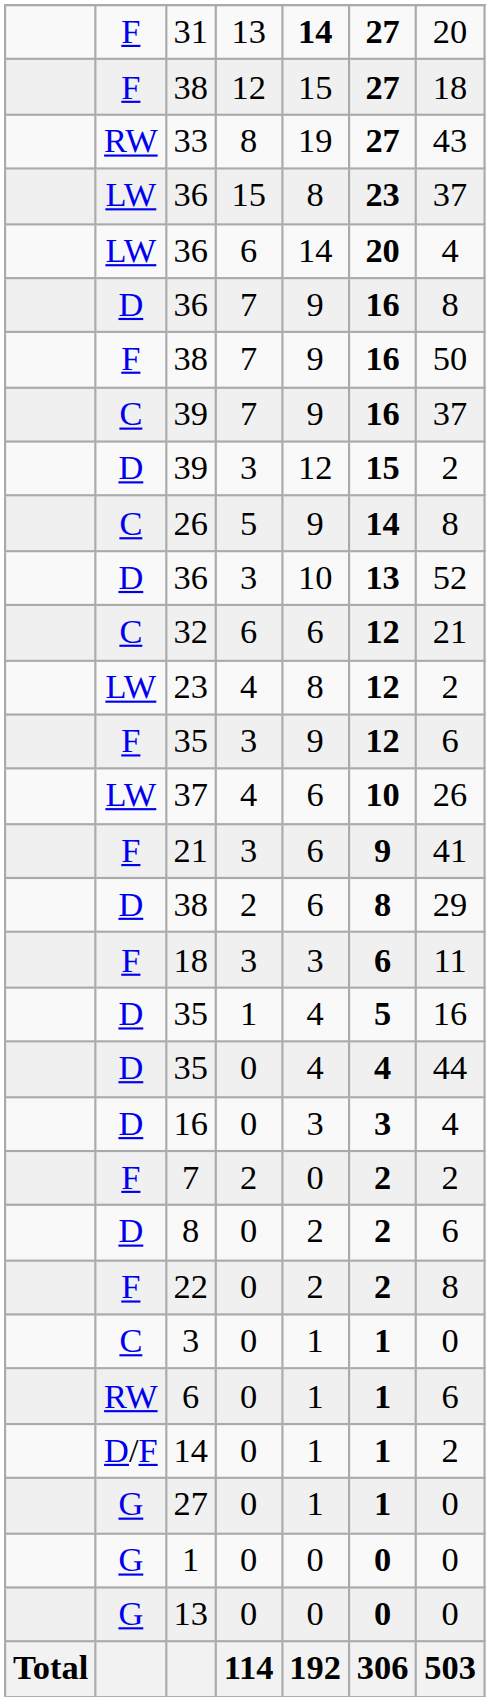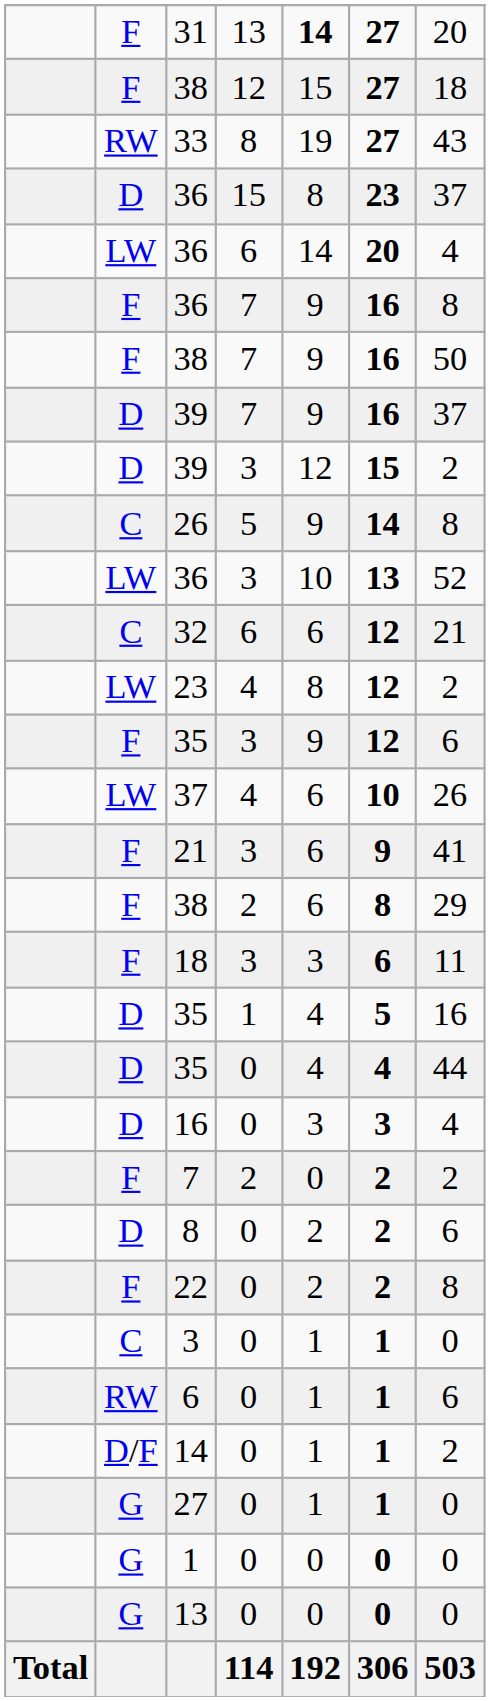 <table class="wikitable sortable">
 <tr align="center">
 </tr>
 <tr align="center" bgcolor="">
 <td></td>
 <td><a href='#'>F</a></td>
 <td>31</td>
 <td>13</td>
 <td><strong>14</strong></td>
 <td><strong>27</strong></td>
 <td>20</td>
 </tr>
 <tr align="center" bgcolor="f0f0f0">
 <td></td>
 <td><a href='#'>F</a></td>
 <td>38</td>
 <td>12</td>
 <td>15</td>
 <td><strong>27</strong></td>
 <td>18</td>
 </tr>
 <tr align="center" bgcolor="">
 <td></td>
 <td><a href='#'>RW</a></td>
 <td>33</td>
 <td>8</td>
 <td>19</td>
 <td><strong>27</strong></td>
 <td>43</td>
 </tr>
 <tr align="center" bgcolor="f0f0f0">
 <td></td>
-<td><a href='#'>LW</a></td>
+<td><a href='#'>D</a></td>
 <td>36</td>
 <td>15</td>
 <td>8</td>
 <td><strong>23</strong></td>
 <td>37</td>
 </tr>
 <tr align="center" bgcolor="">
 <td></td>
 <td><a href='#'>LW</a></td>
 <td>36</td>
 <td>6</td>
 <td>14</td>
 <td><strong>20</strong></td>
 <td>4</td>
 </tr>
 <tr align="center" bgcolor="f0f0f0">
 <td></td>
-<td><a href='#'>D</a></td>
+<td><a href='#'>F</a></td>
 <td>36</td>
 <td>7</td>
 <td>9</td>
 <td><strong>16</strong></td>
 <td>8</td>
 </tr>
 <tr align="center" bgcolor="">
 <td></td>
 <td><a href='#'>F</a></td>
 <td>38</td>
 <td>7</td>
 <td>9</td>
 <td><strong>16</strong></td>
 <td>50</td>
 </tr>
 <tr align="center" bgcolor="f0f0f0">
 <td></td>
-<td><a href='#'>C</a></td>
+<td><a href='#'>D</a></td>
 <td>39</td>
 <td>7</td>
 <td>9</td>
 <td><strong>16</strong></td>
 <td>37</td>
 </tr>
 <tr align="center" bgcolor="">
 <td></td>
 <td><a href='#'>D</a></td>
 <td>39</td>
 <td>3</td>
 <td>12</td>
 <td><strong>15</strong></td>
 <td>2</td>
 </tr>
 <tr align="center" bgcolor="f0f0f0">
 <td></td>
 <td><a href='#'>C</a></td>
 <td>26</td>
 <td>5</td>
 <td>9</td>
 <td><strong>14</strong></td>
 <td>8</td>
 </tr>
 <tr align="center" bgcolor="">
 <td></td>
-<td><a href='#'>D</a></td>
+<td><a href='#'>LW</a></td>
 <td>36</td>
 <td>3</td>
 <td>10</td>
 <td><strong>13</strong></td>
 <td>52</td>
 </tr>
 <tr align="center" bgcolor="f0f0f0">
 <td></td>
 <td><a href='#'>C</a></td>
 <td>32</td>
 <td>6</td>
 <td>6</td>
 <td><strong>12</strong></td>
 <td>21</td>
 </tr>
 <tr align="center" bgcolor="">
 <td></td>
 <td><a href='#'>LW</a></td>
 <td>23</td>
 <td>4</td>
 <td>8</td>
 <td><strong>12</strong></td>
 <td>2</td>
 </tr>
 <tr align="center" bgcolor="f0f0f0">
 <td></td>
 <td><a href='#'>F</a></td>
 <td>35</td>
 <td>3</td>
 <td>9</td>
 <td><strong>12</strong></td>
 <td>6</td>
 </tr>
 <tr align="center" bgcolor="">
 <td></td>
 <td><a href='#'>LW</a></td>
 <td>37</td>
 <td>4</td>
 <td>6</td>
 <td><strong>10</strong></td>
 <td>26</td>
 </tr>
 <tr align="center" bgcolor="f0f0f0">
 <td></td>
 <td><a href='#'>F</a></td>
 <td>21</td>
 <td>3</td>
 <td>6</td>
 <td><strong>9</strong></td>
 <td>41</td>
 </tr>
 <tr align="center" bgcolor="">
 <td></td>
-<td><a href='#'>D</a></td>
+<td><a href='#'>F</a></td>
 <td>38</td>
 <td>2</td>
 <td>6</td>
 <td><strong>8</strong></td>
 <td>29</td>
 </tr>
 <tr align="center" bgcolor="f0f0f0">
 <td></td>
 <td><a href='#'>F</a></td>
 <td>18</td>
 <td>3</td>
 <td>3</td>
 <td><strong>6</strong></td>
 <td>11</td>
 </tr>
 <tr align="center" bgcolor="">
 <td></td>
 <td><a href='#'>D</a></td>
 <td>35</td>
 <td>1</td>
 <td>4</td>
 <td><strong>5</strong></td>
 <td>16</td>
 </tr>
 <tr align="center" bgcolor="f0f0f0">
 <td></td>
 <td><a href='#'>D</a></td>
 <td>35</td>
 <td>0</td>
 <td>4</td>
 <td><strong>4</strong></td>
 <td>44</td>
 </tr>
 <tr align="center" bgcolor="">
 <td></td>
 <td><a href='#'>D</a></td>
 <td>16</td>
 <td>0</td>
 <td>3</td>
 <td><strong>3</strong></td>
 <td>4</td>
 </tr>
 <tr align="center" bgcolor="f0f0f0">
 <td></td>
 <td><a href='#'>F</a></td>
 <td>7</td>
 <td>2</td>
 <td>0</td>
 <td><strong>2</strong></td>
 <td>2</td>
 </tr>
 <tr align="center" bgcolor="">
 <td></td>
 <td><a href='#'>D</a></td>
 <td>8</td>
 <td>0</td>
 <td>2</td>
 <td><strong>2</strong></td>
 <td>6</td>
 </tr>
 <tr align="center" bgcolor="f0f0f0">
 <td></td>
 <td><a href='#'>F</a></td>
 <td>22</td>
 <td>0</td>
 <td>2</td>
 <td><strong>2</strong></td>
 <td>8</td>
 </tr>
 <tr align="center" bgcolor="">
 <td></td>
 <td><a href='#'>C</a></td>
 <td>3</td>
 <td>0</td>
 <td>1</td>
 <td><strong>1</strong></td>
 <td>0</td>
 </tr>
 <tr align="center" bgcolor="f0f0f0">
 <td></td>
 <td><a href='#'>RW</a></td>
 <td>6</td>
 <td>0</td>
 <td>1</td>
 <td><strong>1</strong></td>
 <td>6</td>
 </tr>
 <tr align="center" bgcolor="">
 <td></td>
 <td><a href='#'>D</a>/<a href='#'>F</a></td>
 <td>14</td>
 <td>0</td>
 <td>1</td>
 <td><strong>1</strong></td>
 <td>2</td>
 </tr>
 <tr align="center" bgcolor="f0f0f0">
 <td></td>
 <td><a href='#'>G</a></td>
 <td>27</td>
 <td>0</td>
 <td>1</td>
 <td><strong>1</strong></td>
 <td>0</td>
 </tr>
 <tr align="center" bgcolor="">
 <td></td>
 <td><a href='#'>G</a></td>
 <td>1</td>
 <td>0</td>
 <td>0</td>
 <td><strong>0</strong></td>
 <td>0</td>
 </tr>
 <tr align="center" bgcolor="f0f0f0">
 <td></td>
 <td><a href='#'>G</a></td>
 <td>13</td>
 <td>0</td>
 <td>0</td>
 <td><strong>0</strong></td>
 <td>0</td>
 </tr>
 <tr>
 <th>Total</th>
 <th></th>
 <th></th>
 <th>114</th>
 <th>192</th>
 <th>306</th>
 <th>503</th>
 </tr>
 </table>
